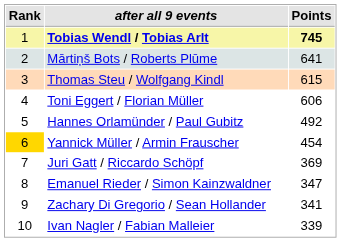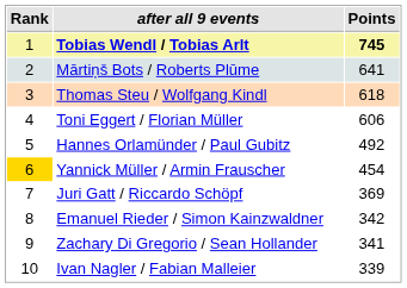 <table cellspacing="1" cellpadding="3" style="border:1px solid #AAAAAA;font-size:86%">
 <tr style="background-color: #E4E4E4;">
 <th style="border-bottom:1px solid #AAAAAA; width: 10px;">Rank</th>
 <th style="border-bottom:1px solid #AAAAAA; width: 250px;"><em>after all 9 events</em></th>
 <th style="border-bottom:1px solid #AAAAAA; width: 40px;">Points</th>
 </tr>
 <tr style="background:#f7f6a8;">
 <td align=center>1</td>
 <td> <strong><a href='#'>Tobias Wendl</a> / <a href='#'>Tobias Arlt</a></strong></td>
 <td align=center><strong>745</strong></td>
 </tr>
 <tr style="background:#dce5e5;">
 <td align=center>2</td>
 <td> <a href='#'>Mārtiņš Bots</a> / <a href='#'>Roberts Plūme</a></td>
 <td align=center>641</td>
 </tr>
 <tr style="background:#ffdab9;">
 <td align=center>3</td>
 <td> <a href='#'>Thomas Steu</a> / <a href='#'>Wolfgang Kindl</a></td>
-<td align=center>615</td>
+<td align=center>618</td>
 </tr>
 <tr>
 <td align=center>4</td>
 <td> <a href='#'>Toni Eggert</a> / <a href='#'>Florian Müller</a></td>
 <td align=center>606</td>
 </tr>
 <tr>
 <td align=center>5</td>
 <td> <a href='#'>Hannes Orlamünder</a> / <a href='#'>Paul Gubitz</a></td>
 <td align=center>492</td>
 </tr>
 <tr>
 <td align=center style="background: gold;">6</td>
 <td> <a href='#'>Yannick Müller</a> / <a href='#'>Armin Frauscher</a></td>
 <td align=center>454</td>
 </tr>
 <tr>
 <td align=center>7</td>
 <td> <a href='#'>Juri Gatt</a> / <a href='#'>Riccardo Schöpf</a></td>
 <td align=center>369</td>
 </tr>
 <tr>
 <td align=center>8</td>
 <td> <a href='#'>Emanuel Rieder</a> / <a href='#'>Simon Kainzwaldner</a></td>
-<td align=center>347</td>
+<td align=center>342</td>
 </tr>
 <tr>
 <td align=center>9</td>
 <td> <a href='#'>Zachary Di Gregorio</a> / <a href='#'>Sean Hollander</a></td>
 <td align=center>341</td>
 </tr>
 <tr>
 <td align=center>10</td>
 <td> <a href='#'>Ivan Nagler</a> / <a href='#'>Fabian Malleier</a></td>
 <td align=center>339</td>
 </tr>
 </table>
